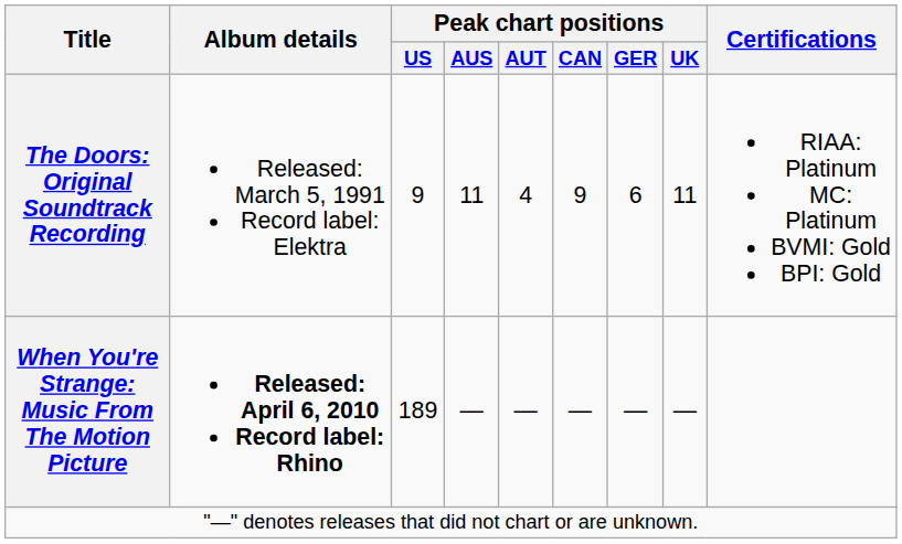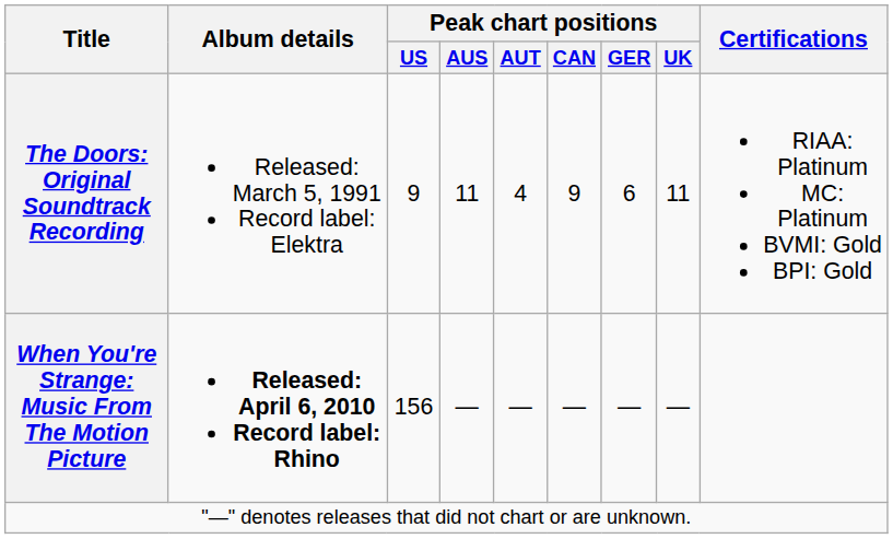 <table class="wikitable plainrowheaders" style="text-align:center;">
 <tr>
 <th scope="col" rowspan="2" style="width:12em;">Title</th>
 <th scope="col" rowspan="2" style="width:18em;">Album details</th>
 <th scope="col" colspan="6">Peak chart positions</th>
 <th scope="col" rowspan="2" style="width:14em;"><a href='#'>Certifications</a></th>
 </tr>
 <tr>
 <th style="width:3em;font-size:85%"><a href='#'>US</a><br></th>
 <th style="width:3em;font-size:85%"><a href='#'>AUS</a><br></th>
 <th style="width:3em;font-size:85%"><a href='#'>AUT</a><br></th>
 <th style="width:3em;font-size:85%"><a href='#'>CAN</a><br></th>
 <th style="width:3em;font-size:85%"><a href='#'>GER</a><br></th>
 <th style="width:3em;font-size:85%"><a href='#'>UK</a><br></th>
 </tr>
 <tr>
 <th scope="row"><em><a href='#'>The Doors: Original Soundtrack Recording</a></em></th>
 <td><br><ul><li>Released: March 5, 1991</li><li>Record label: Elektra</li></ul></td>
 <td>9</td>
 <td>11</td>
 <td>4</td>
 <td>9</td>
 <td>6</td>
 <td>11</td>
 <td><br><ul><li>RIAA: Platinum</li><li>MC: Platinum</li><li>BVMI: Gold</li><li>BPI: Gold</li></ul></td>
 </tr>
 <tr>
 <th scope="row"><em><a href='#'>When You're Strange: Music From The Motion Picture</a></em></th>
 <td><strong><br><ul><li>Released: April 6, 2010</li><li>Record label: Rhino</li></ul></strong></td>
-<td>189</td>
+<td>156</td>
 <td>—</td>
 <td>—</td>
 <td>—</td>
 <td>—</td>
 <td>—</td>
 <td></td>
 </tr>
 <tr>
 <td colspan="11" style="font-size: 85%">"—" denotes releases that did not chart or are unknown.</td>
 </tr>
 </table>
